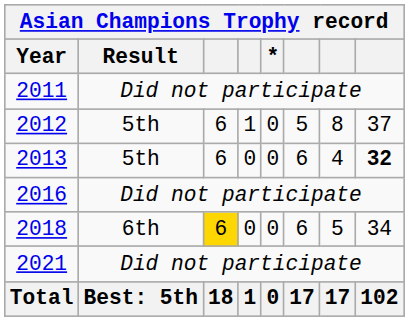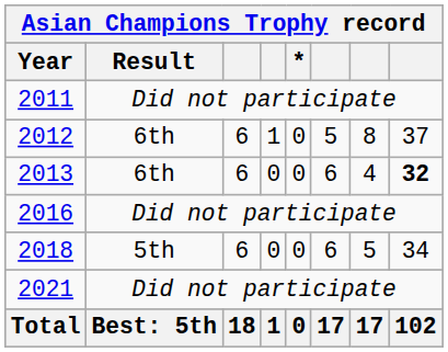 <table class="wikitable" style="text-align: center;">
 <tr>
 <th colspan=8><a href='#'>Asian Champions Trophy</a> record</th>
 </tr>
 <tr>
 <th>Year</th>
 <th>Result</th>
 <th></th>
 <th></th>
 <th>*</th>
 <th></th>
 <th></th>
 <th></th>
 </tr>
 <tr>
 <td> <a href='#'>2011</a></td>
 <td colspan=7><em>Did not participate</em></td>
 </tr>
 <tr>
 <td> <a href='#'>2012</a></td>
-<td>5th</td>
+<td>6th</td>
 <td>6</td>
 <td>1</td>
 <td>0</td>
 <td>5</td>
 <td>8</td>
 <td>37</td>
 </tr>
 <tr>
 <td> <a href='#'>2013</a></td>
-<td>5th</td>
+<td>6th</td>
 <td>6</td>
 <td>0</td>
 <td>0</td>
 <td>6</td>
 <td>4</td>
 <td><strong>32</strong></td>
 </tr>
 <tr>
 <td> <a href='#'>2016</a></td>
 <td colspan=7><em>Did not participate</em></td>
 </tr>
 <tr>
 <td> <a href='#'>2018</a></td>
-<td>6th</td>
-<td style="background: gold;">6</td>
+<td>5th</td>
+<td>6</td>
 <td>0</td>
 <td>0</td>
 <td>6</td>
 <td>5</td>
 <td>34</td>
 </tr>
 <tr>
 <td> <a href='#'>2021</a></td>
 <td colspan=7><em>Did not participate</em></td>
 </tr>
 <tr>
 <th>Total</th>
 <th>Best: 5th</th>
 <th>18</th>
 <th>1</th>
 <th>0</th>
 <th>17</th>
 <th>17</th>
 <th>102</th>
 </tr>
 </table>
